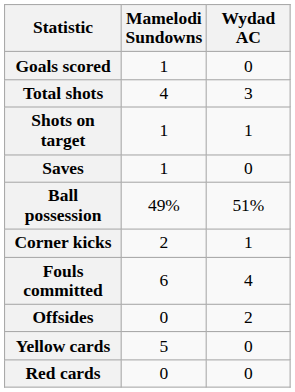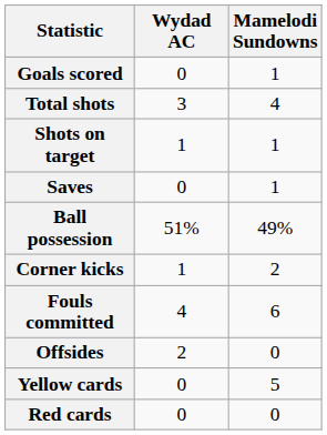 <table class="wikitable plainrowheaders" style="text-align:center">
 <tr>
 <th scope="col" style="width:100px">Statistic</th>
+<th scope="col" style="width:70px">Wydad AC</th>
 <th scope="col" style="width:70px">Mamelodi Sundowns</th>
-<th scope="col" style="width:70px">Wydad AC</th>
 </tr>
 <tr>
 <th scope=row>Goals scored</th>
+<td>0</td>
 <td>1</td>
-<td>0</td>
 </tr>
 <tr>
 <th scope=row>Total shots</th>
+<td>3</td>
 <td>4</td>
-<td>3</td>
 </tr>
 <tr>
 <th scope=row>Shots on target</th>
 <td>1</td>
 <td>1</td>
 </tr>
 <tr>
 <th scope=row>Saves</th>
+<td>0</td>
 <td>1</td>
+</tr>
+<tr>
+<th scope=row>Ball possession</th>
+<td>51%</td>
+<td>49%</td>
+</tr>
+<tr>
+<th scope=row>Corner kicks</th>
+<td>1</td>
+<td>2</td>
+</tr>
+<tr>
+<th scope=row>Fouls committed</th>
+<td>4</td>
+<td>6</td>
+</tr>
+<tr>
+<th scope=row>Offsides</th>
+<td>2</td>
 <td>0</td>
 </tr>
 <tr>
-<th scope=row>Ball possession</th>
-<td>49%</td>
-<td>51%</td>
-</tr>
-<tr>
-<th scope=row>Corner kicks</th>
-<td>2</td>
-<td>1</td>
-</tr>
-<tr>
-<th scope=row>Fouls committed</th>
-<td>6</td>
-<td>4</td>
-</tr>
-<tr>
-<th scope=row>Offsides</th>
+<th scope=row>Yellow cards</th>
 <td>0</td>
-<td>2</td>
-</tr>
-<tr>
-<th scope=row>Yellow cards</th>
 <td>5</td>
-<td>0</td>
 </tr>
 <tr>
 <th scope=row>Red cards</th>
 <td>0</td>
 <td>0</td>
 </tr>
 </table>
